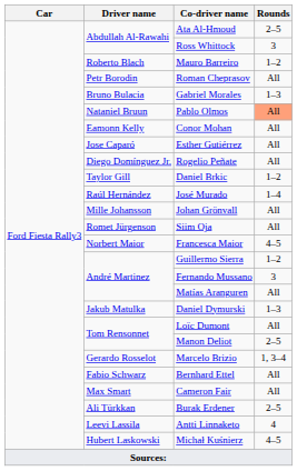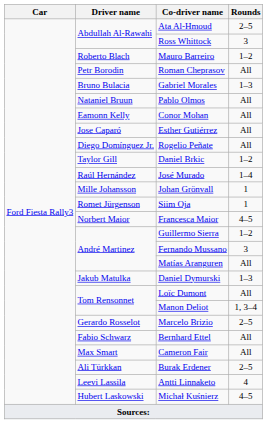 <table class="wikitable" style="font-size: 85%;">
 <tr>
 <th>Car</th>
 <th>Driver name</th>
 <th>Co-driver name</th>
 <th>Rounds</th>
 </tr>
 <tr>
 <td rowspan="26"><a href='#'>Ford Fiesta Rally3</a></td>
 <td rowspan="2"> <a href='#'>Abdullah Al-Rawahi</a></td>
 <td> <a href='#'>Ata Al-Hmoud</a></td>
 <td align="center">2–5</td>
 </tr>
 <tr>
 <td> <a href='#'>Ross Whittock</a></td>
 <td align="center">3</td>
 </tr>
 <tr>
 <td> <a href='#'>Roberto Blach</a></td>
 <td> <a href='#'>Mauro Barreiro</a></td>
 <td align="center">1–2</td>
 </tr>
 <tr>
 <td> <a href='#'>Petr Borodin</a></td>
 <td> <a href='#'>Roman Cheprasov</a></td>
 <td align="center">All</td>
 </tr>
 <tr>
 <td> <a href='#'>Bruno Bulacia</a></td>
 <td> <a href='#'>Gabriel Morales</a></td>
 <td align="center">1–3</td>
 </tr>
 <tr>
 <td> <a href='#'>Nataniel Bruun</a></td>
 <td> <a href='#'>Pablo Olmos</a></td>
-<td align="center" style="background: lightsalmon;">All</td>
+<td align="center">All</td>
 </tr>
 <tr>
 <td> <a href='#'>Eamonn Kelly</a></td>
 <td> <a href='#'>Conor Mohan</a></td>
 <td align="center">All</td>
 </tr>
 <tr>
 <td> <a href='#'>Jose Caparó</a></td>
 <td> <a href='#'>Esther Gutiérrez</a></td>
 <td align="center">All</td>
 </tr>
 <tr>
 <td> <a href='#'>Diego Domínguez Jr.</a></td>
 <td> <a href='#'>Rogelio Peñate</a></td>
 <td align="center">All</td>
 </tr>
 <tr>
 <td> <a href='#'>Taylor Gill</a></td>
 <td> <a href='#'>Daniel Brkic</a></td>
 <td align="center">1–2</td>
 </tr>
 <tr>
 <td> <a href='#'>Raúl Hernández</a></td>
 <td> <a href='#'>José Murado</a></td>
 <td align="center">1–4</td>
 </tr>
 <tr>
 <td> <a href='#'>Mille Johansson</a></td>
 <td> <a href='#'>Johan Grönvall</a></td>
-<td align="center">All</td>
+<td align="center">1</td>
 </tr>
 <tr>
 <td> <a href='#'>Romet Jürgenson</a></td>
 <td> <a href='#'>Siim Oja</a></td>
-<td align="center">All</td>
+<td align="center">1</td>
 </tr>
 <tr>
 <td> <a href='#'>Norbert Maior</a></td>
 <td> <a href='#'>Francesca Maior</a></td>
 <td align="center">4–5</td>
 </tr>
 <tr>
 <td rowspan="3"> <a href='#'>André Martinez</a></td>
 <td> <a href='#'>Guillermo Sierra</a></td>
 <td align="center">1–2</td>
 </tr>
 <tr>
 <td> <a href='#'>Fernando Mussano</a></td>
 <td align="center">3</td>
 </tr>
 <tr>
 <td> <a href='#'>Matías Aranguren</a></td>
 <td align="center">All</td>
 </tr>
 <tr>
 <td> <a href='#'>Jakub Matulka</a></td>
 <td> <a href='#'>Daniel Dymurski</a></td>
 <td align="center">1–3</td>
 </tr>
 <tr>
 <td rowspan="2"> <a href='#'>Tom Rensonnet</a></td>
 <td> <a href='#'>Loïc Dumont</a></td>
 <td align="center">All</td>
 </tr>
 <tr>
 <td> <a href='#'>Manon Deliot</a></td>
-<td align="center">2–5</td>
+<td align="center">1, 3–4</td>
 </tr>
 <tr>
 <td> <a href='#'>Gerardo Rosselot</a></td>
 <td> <a href='#'>Marcelo Brizio</a></td>
-<td align="center">1, 3–4</td>
+<td align="center">2–5</td>
 </tr>
 <tr>
 <td> <a href='#'>Fabio Schwarz</a></td>
 <td> <a href='#'>Bernhard Ettel</a></td>
 <td align="center">All</td>
 </tr>
 <tr>
 <td> <a href='#'>Max Smart</a></td>
 <td> <a href='#'>Cameron Fair</a></td>
 <td align="center">All</td>
 </tr>
 <tr>
 <td> <a href='#'>Ali Türkkan</a></td>
 <td> <a href='#'>Burak Erdener</a></td>
 <td align="center">2–5</td>
 </tr>
 <tr>
 <td> <a href='#'>Leevi Lassila</a></td>
 <td> <a href='#'>Antti Linnaketo</a></td>
 <td align="center">4</td>
 </tr>
 <tr>
 <td> <a href='#'>Hubert Laskowski</a></td>
 <td> <a href='#'>Michał Kuśnierz</a></td>
 <td align="center">4–5</td>
 </tr>
 <tr>
 <td colspan="4" style="background-color:#EAECF0;text-align:center"><strong>Sources:</strong></td>
 </tr>
 </table>
